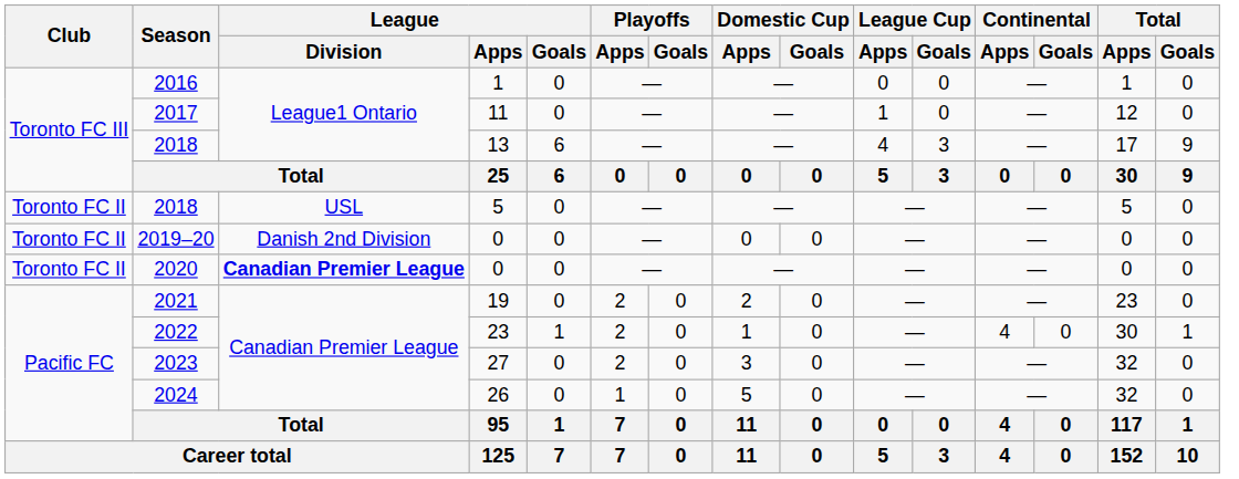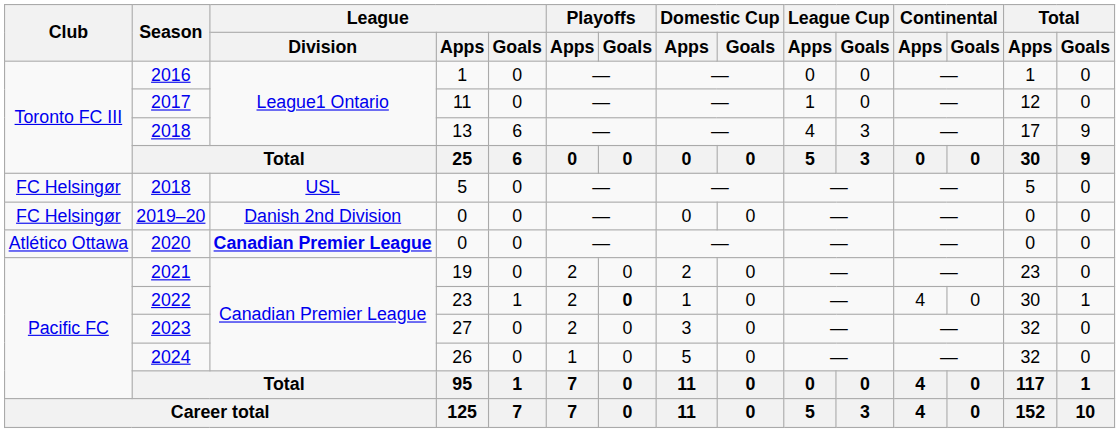 <table class="wikitable" style="text-align: center;">
 <tr>
 <th rowspan="2">Club</th>
 <th rowspan="2">Season</th>
 <th colspan="3">League</th>
 <th colspan="2">Playoffs</th>
 <th colspan="2">Domestic Cup</th>
 <th colspan="2">League Cup</th>
 <th colspan="2">Continental</th>
 <th colspan="2">Total</th>
 </tr>
 <tr>
 <th>Division</th>
 <th>Apps</th>
 <th>Goals</th>
 <th>Apps</th>
 <th>Goals</th>
 <th>Apps</th>
 <th>Goals</th>
 <th>Apps</th>
 <th>Goals</th>
 <th>Apps</th>
 <th>Goals</th>
 <th>Apps</th>
 <th>Goals</th>
 </tr>
 <tr>
 <td rowspan="4"><a href='#'>Toronto FC III</a></td>
 <td><a href='#'>2016</a></td>
 <td rowspan=3><a href='#'>League1 Ontario</a></td>
 <td>1</td>
 <td>0</td>
 <td colspan=2>—</td>
 <td colspan=2>—</td>
 <td>0</td>
 <td>0</td>
 <td colspan=2>—</td>
 <td>1</td>
 <td>0</td>
 </tr>
 <tr>
 <td><a href='#'>2017</a></td>
 <td>11</td>
 <td>0</td>
 <td colspan=2>—</td>
 <td colspan=2>—</td>
 <td>1</td>
 <td>0</td>
 <td colspan=2>—</td>
 <td>12</td>
 <td>0</td>
 </tr>
 <tr>
 <td><a href='#'>2018</a></td>
 <td>13</td>
 <td>6</td>
 <td colspan=2>—</td>
 <td colspan=2>—</td>
 <td>4</td>
 <td>3</td>
 <td colspan=2>—</td>
 <td>17</td>
 <td>9</td>
 </tr>
 <tr>
 <th colspan="2">Total</th>
 <th>25</th>
 <th>6</th>
 <th>0</th>
 <th>0</th>
 <th>0</th>
 <th>0</th>
 <th>5</th>
 <th>3</th>
 <th>0</th>
 <th>0</th>
 <th>30</th>
 <th>9</th>
 </tr>
 <tr>
-<td><a href='#'>Toronto FC II</a></td>
+<td><a href='#'>FC Helsingør</a></td>
 <td><a href='#'>2018</a></td>
 <td><a href='#'>USL</a></td>
 <td>5</td>
 <td>0</td>
 <td colspan=2>—</td>
 <td colspan=2>—</td>
 <td colspan=2>—</td>
 <td colspan=2>—</td>
 <td>5</td>
 <td>0</td>
 </tr>
 <tr>
-<td><a href='#'>Toronto FC II</a></td>
+<td><a href='#'>FC Helsingør</a></td>
 <td><a href='#'>2019–20</a></td>
 <td><a href='#'>Danish 2nd Division</a></td>
 <td>0</td>
 <td>0</td>
 <td colspan=2>—</td>
 <td>0</td>
 <td>0</td>
 <td colspan=2>—</td>
 <td colspan=2>—</td>
 <td>0</td>
 <td>0</td>
 </tr>
 <tr>
-<td><a href='#'>Toronto FC II</a></td>
+<td><a href='#'>Atlético Ottawa</a></td>
 <td><a href='#'>2020</a></td>
 <td><strong><a href='#'>Canadian Premier League</a></strong></td>
 <td>0</td>
 <td>0</td>
 <td colspan=2>—</td>
 <td colspan=2>—</td>
 <td colspan=2>—</td>
 <td colspan=2>—</td>
 <td>0</td>
 <td>0</td>
 </tr>
 <tr>
 <td rowspan=5><a href='#'>Pacific FC</a></td>
 <td><a href='#'>2021</a></td>
 <td rowspan=4><a href='#'>Canadian Premier League</a></td>
 <td>19</td>
 <td>0</td>
 <td>2</td>
 <td>0</td>
 <td>2</td>
 <td>0</td>
 <td colspan=2>—</td>
 <td colspan=2>—</td>
 <td>23</td>
 <td>0</td>
 </tr>
 <tr>
 <td><a href='#'>2022</a></td>
 <td>23</td>
 <td>1</td>
 <td>2</td>
-<td>0</td>
+<td><strong>0</strong></td>
 <td>1</td>
 <td>0</td>
 <td colspan=2>—</td>
 <td>4</td>
 <td>0</td>
 <td>30</td>
 <td>1</td>
 </tr>
 <tr>
 <td><a href='#'>2023</a></td>
 <td>27</td>
 <td>0</td>
 <td>2</td>
 <td>0</td>
 <td>3</td>
 <td>0</td>
 <td colspan=2>—</td>
 <td colspan=2>—</td>
 <td>32</td>
 <td>0</td>
 </tr>
 <tr>
 <td><a href='#'>2024</a></td>
 <td>26</td>
 <td>0</td>
 <td>1</td>
 <td>0</td>
 <td>5</td>
 <td>0</td>
 <td colspan=2>—</td>
 <td colspan=2>—</td>
 <td>32</td>
 <td>0</td>
 </tr>
 <tr>
 <th colspan="2">Total</th>
 <th>95</th>
 <th>1</th>
 <th>7</th>
 <th>0</th>
 <th>11</th>
 <th>0</th>
 <th>0</th>
 <th>0</th>
 <th>4</th>
 <th>0</th>
 <th>117</th>
 <th>1</th>
 </tr>
 <tr>
 <th colspan="3">Career total</th>
 <th>125</th>
 <th>7</th>
 <th>7</th>
 <th>0</th>
 <th>11</th>
 <th>0</th>
 <th>5</th>
 <th>3</th>
 <th>4</th>
 <th>0</th>
 <th>152</th>
 <th>10</th>
 </tr>
 </table>
